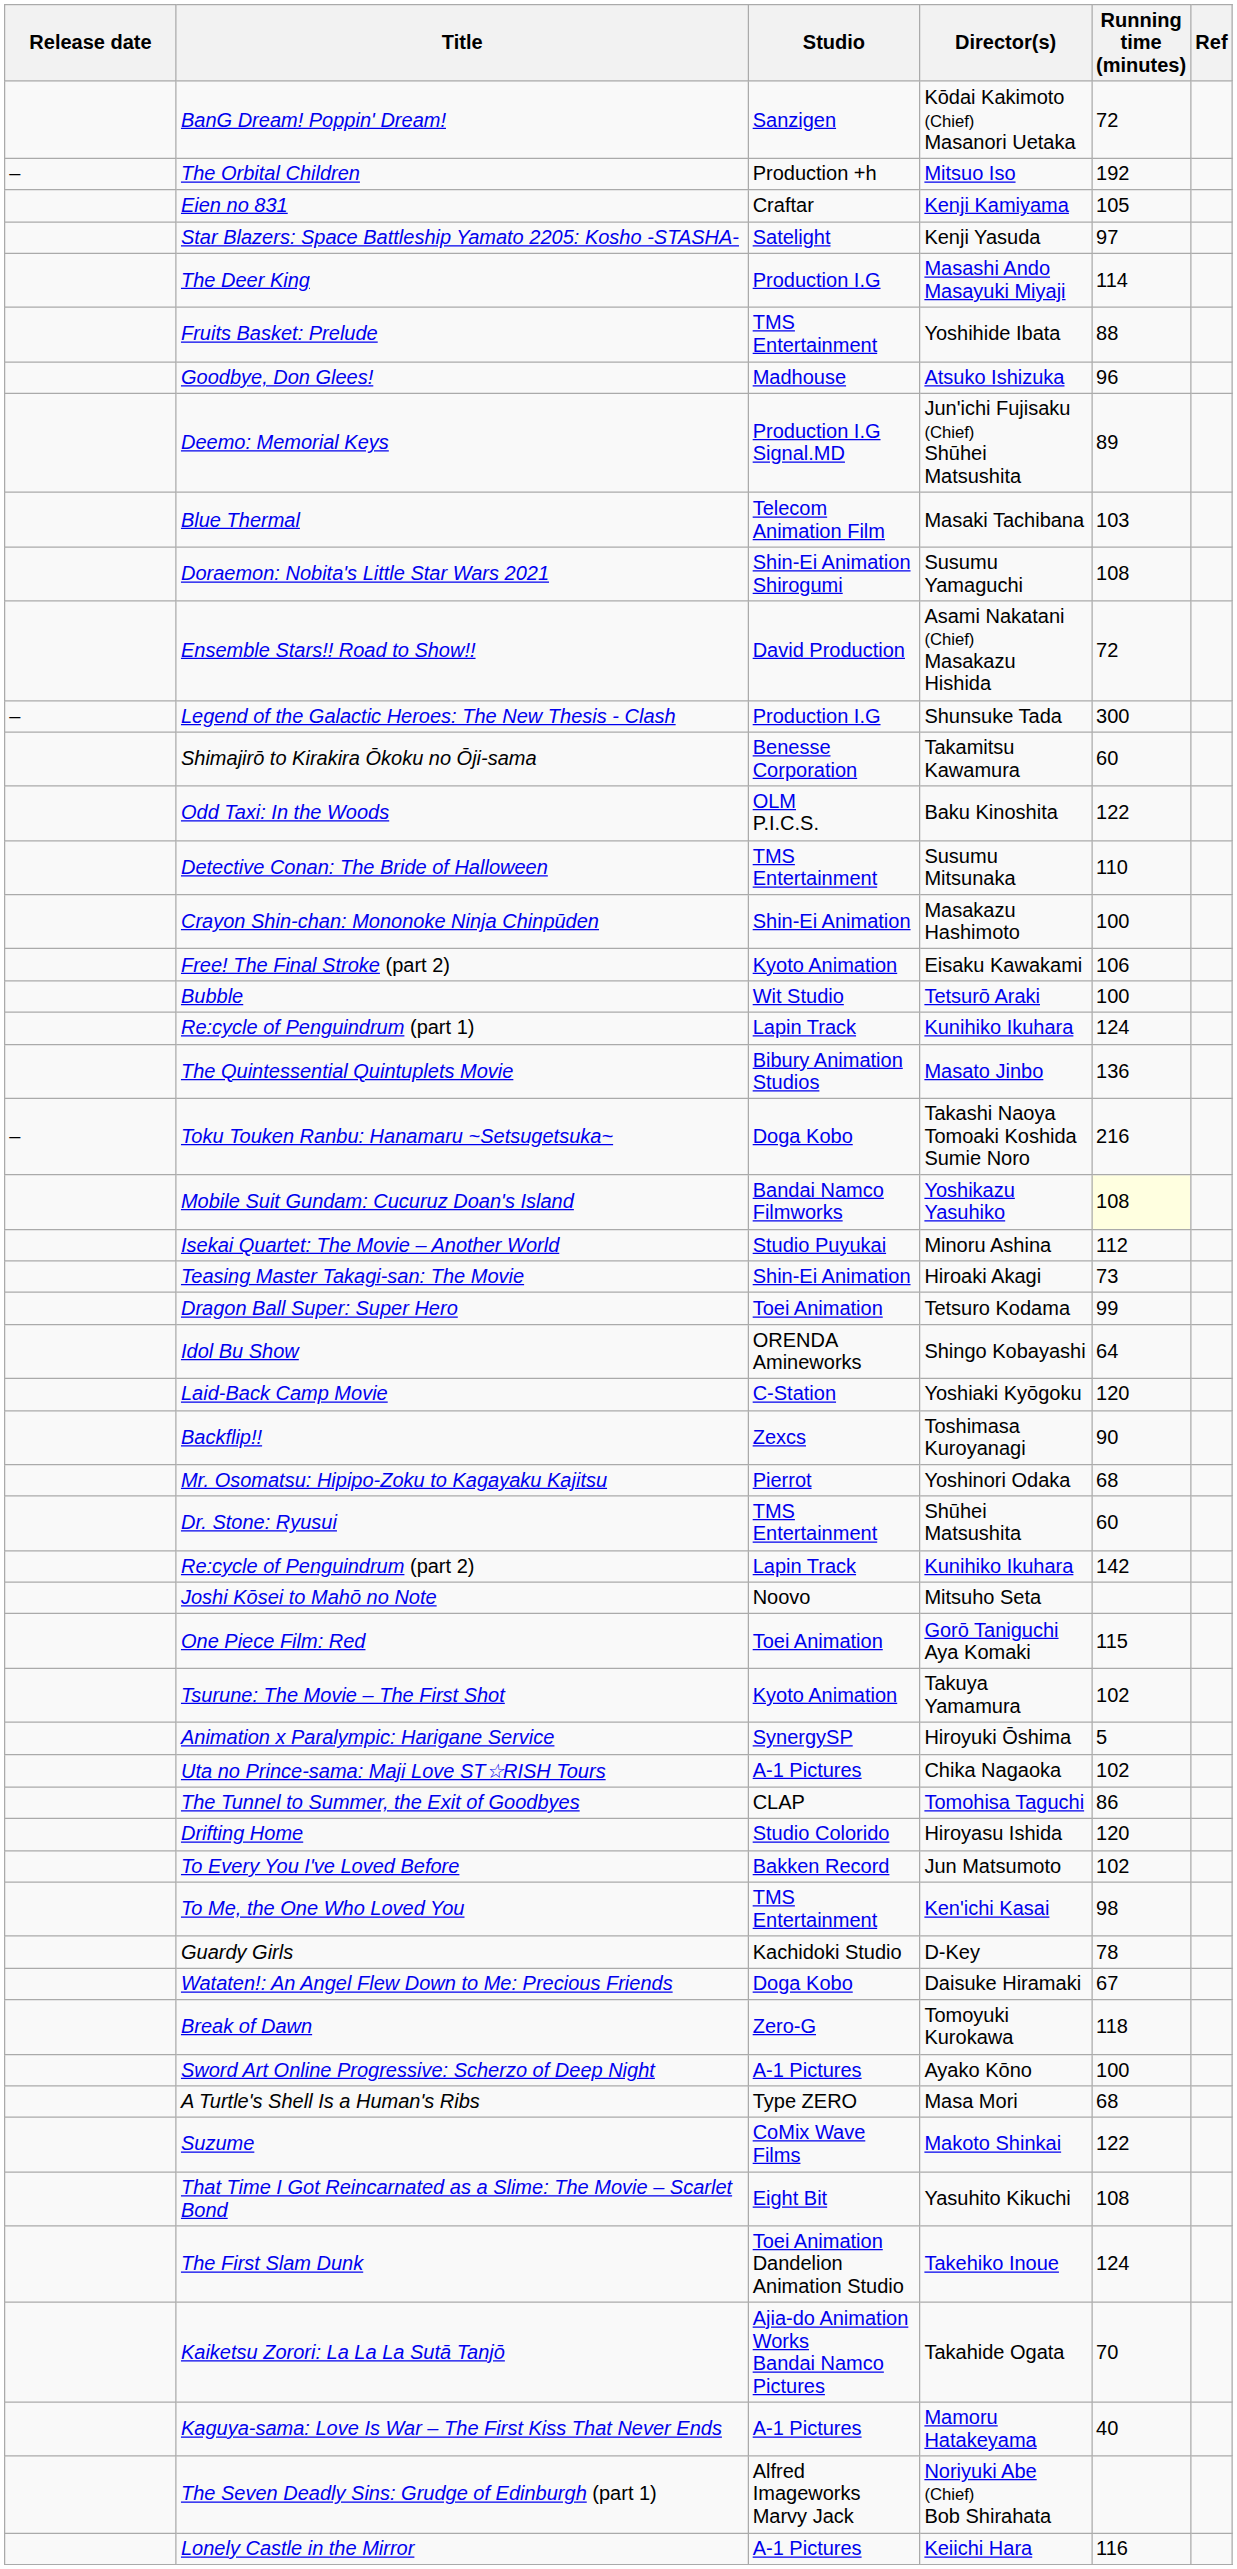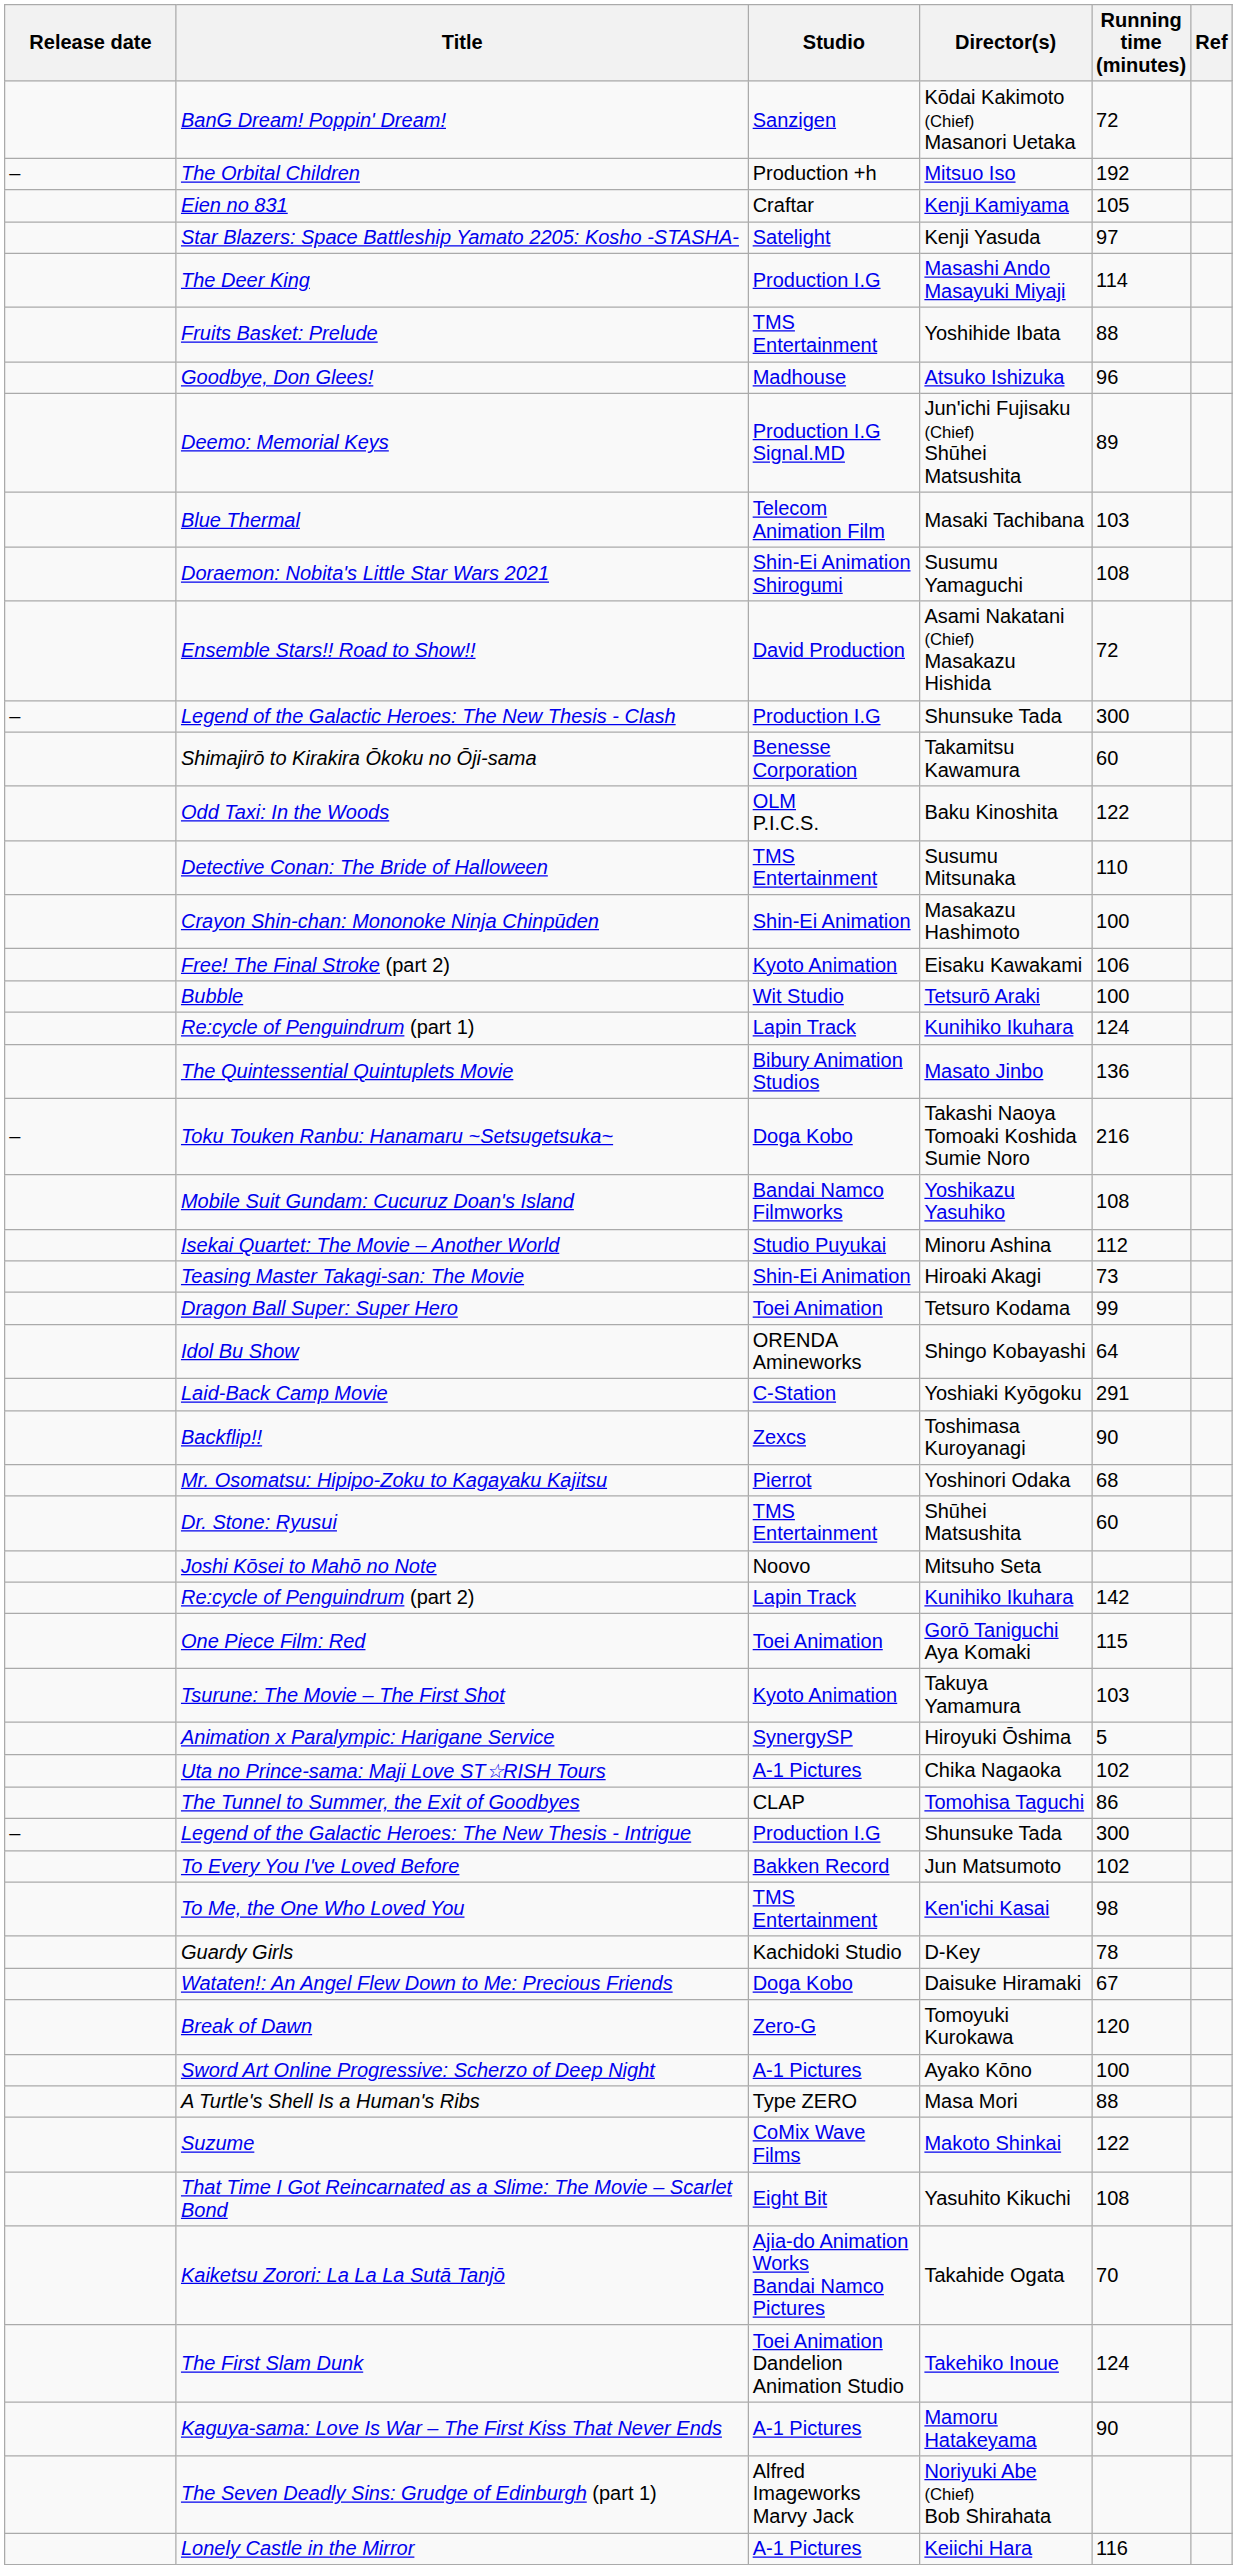 <table class="wikitable sortable" border="1">
 <tr>
 <th data-sort-type="text" width="130px">Release date</th>
 <th width="450px">Title</th>
 <th data-sort-type="text" width="130px">Studio</th>
 <th data-sort-type="text" width="130px">Director(s)</th>
 <th width="10px">Running time (minutes)</th>
 <th class="unsortable" width="5px">Ref</th>
 </tr>
 <tr>
 <td></td>
 <td><em><a href='#'>BanG Dream! Poppin' Dream!</a></em></td>
 <td><a href='#'>Sanzigen</a></td>
 <td>Kōdai Kakimoto <small>(Chief)</small><br>Masanori Uetaka</td>
 <td>72</td>
 <td></td>
 </tr>
 <tr>
 <td> – </td>
 <td><em><a href='#'>The Orbital Children</a></em></td>
 <td>Production +h</td>
 <td><a href='#'>Mitsuo Iso</a></td>
 <td>192</td>
 <td></td>
 </tr>
 <tr>
 <td></td>
 <td><em><a href='#'>Eien no 831</a></em></td>
 <td>Craftar</td>
 <td><a href='#'>Kenji Kamiyama</a></td>
 <td>105</td>
 <td></td>
 </tr>
 <tr>
 <td></td>
 <td><em><a href='#'>Star Blazers: Space Battleship Yamato 2205: Kosho -STASHA-</a></em></td>
 <td><a href='#'>Satelight</a></td>
 <td>Kenji Yasuda</td>
 <td>97</td>
 <td></td>
 </tr>
 <tr>
 <td></td>
 <td><em><a href='#'>The Deer King</a></em></td>
 <td><a href='#'>Production I.G</a></td>
 <td><a href='#'>Masashi Ando</a><br><a href='#'>Masayuki Miyaji</a></td>
 <td>114</td>
 <td></td>
 </tr>
 <tr>
 <td></td>
 <td><em><a href='#'>Fruits Basket: Prelude</a></em></td>
 <td><a href='#'>TMS Entertainment</a></td>
 <td>Yoshihide Ibata</td>
 <td>88</td>
 <td></td>
 </tr>
 <tr>
 <td></td>
 <td><em><a href='#'>Goodbye, Don Glees!</a></em></td>
 <td><a href='#'>Madhouse</a></td>
 <td><a href='#'>Atsuko Ishizuka</a></td>
 <td>96</td>
 <td></td>
 </tr>
 <tr>
 <td></td>
 <td><em><a href='#'>Deemo: Memorial Keys</a></em></td>
 <td><a href='#'>Production I.G</a><br><a href='#'>Signal.MD</a></td>
 <td>Jun'ichi Fujisaku <small>(Chief)</small><br>Shūhei Matsushita</td>
 <td>89</td>
 <td></td>
 </tr>
 <tr>
 <td></td>
 <td><em><a href='#'>Blue Thermal</a></em></td>
 <td><a href='#'>Telecom Animation Film</a></td>
 <td>Masaki Tachibana</td>
 <td>103</td>
 <td></td>
 </tr>
 <tr>
 <td></td>
 <td><em><a href='#'>Doraemon: Nobita's Little Star Wars 2021</a></em></td>
 <td><a href='#'>Shin-Ei Animation</a><br><a href='#'>Shirogumi</a></td>
 <td>Susumu Yamaguchi</td>
 <td>108</td>
 <td></td>
 </tr>
 <tr>
 <td></td>
 <td><em><a href='#'>Ensemble Stars!! Road to Show!!</a></em></td>
 <td><a href='#'>David Production</a></td>
 <td>Asami Nakatani <small>(Chief)</small><br>Masakazu Hishida</td>
 <td>72</td>
 <td></td>
 </tr>
 <tr>
 <td> – </td>
 <td><em><a href='#'>Legend of the Galactic Heroes: The New Thesis - Clash</a></em></td>
 <td><a href='#'>Production I.G</a></td>
 <td>Shunsuke Tada</td>
 <td>300</td>
 <td></td>
 </tr>
 <tr>
 <td></td>
 <td><em>Shimajirō to Kirakira Ōkoku no Ōji-sama</em></td>
 <td><a href='#'>Benesse Corporation</a></td>
 <td>Takamitsu Kawamura</td>
 <td>60</td>
 <td></td>
 </tr>
 <tr>
 <td></td>
 <td><em><a href='#'>Odd Taxi: In the Woods</a></em></td>
 <td><a href='#'>OLM</a><br>P.I.C.S.</td>
 <td>Baku Kinoshita</td>
 <td>122</td>
 <td></td>
 </tr>
 <tr>
 <td></td>
 <td><em><a href='#'>Detective Conan: The Bride of Halloween</a></em></td>
 <td><a href='#'>TMS Entertainment</a></td>
 <td>Susumu Mitsunaka</td>
 <td>110</td>
 <td></td>
 </tr>
 <tr>
 <td></td>
 <td><em><a href='#'>Crayon Shin-chan: Mononoke Ninja Chinpūden</a></em></td>
 <td><a href='#'>Shin-Ei Animation</a></td>
 <td>Masakazu Hashimoto</td>
 <td>100</td>
 <td></td>
 </tr>
 <tr>
 <td></td>
 <td><em><a href='#'>Free! The Final Stroke</a></em> (part 2)</td>
 <td><a href='#'>Kyoto Animation</a></td>
 <td>Eisaku Kawakami</td>
 <td>106</td>
 <td></td>
 </tr>
 <tr>
 <td></td>
 <td><em><a href='#'>Bubble</a></em></td>
 <td><a href='#'>Wit Studio</a></td>
 <td><a href='#'>Tetsurō Araki</a></td>
 <td>100</td>
 <td></td>
 </tr>
 <tr>
 <td></td>
 <td><em><a href='#'>Re:cycle of Penguindrum</a></em> (part 1)</td>
 <td><a href='#'>Lapin Track</a></td>
 <td><a href='#'>Kunihiko Ikuhara</a></td>
 <td>124</td>
 <td></td>
 </tr>
 <tr>
 <td></td>
 <td><em><a href='#'>The Quintessential Quintuplets Movie</a></em></td>
 <td><a href='#'>Bibury Animation Studios</a></td>
 <td><a href='#'>Masato Jinbo</a></td>
 <td>136</td>
 <td></td>
 </tr>
 <tr>
 <td> – </td>
 <td><em><a href='#'>Toku Touken Ranbu: Hanamaru ~Setsugetsuka~</a></em></td>
 <td><a href='#'>Doga Kobo</a></td>
 <td>Takashi Naoya<br>Tomoaki Koshida<br>Sumie Noro</td>
 <td>216</td>
 <td></td>
 </tr>
 <tr>
 <td></td>
 <td><em><a href='#'>Mobile Suit Gundam: Cucuruz Doan's Island</a></em></td>
 <td><a href='#'>Bandai Namco Filmworks</a></td>
 <td><a href='#'>Yoshikazu Yasuhiko</a></td>
-<td style="background: lightyellow;">108</td>
+<td>108</td>
 <td></td>
 </tr>
 <tr>
 <td></td>
 <td><em><a href='#'>Isekai Quartet: The Movie – Another World</a></em></td>
 <td><a href='#'>Studio Puyukai</a></td>
 <td>Minoru Ashina</td>
 <td>112</td>
 <td></td>
 </tr>
 <tr>
 <td></td>
 <td><em><a href='#'>Teasing Master Takagi-san: The Movie</a></em></td>
 <td><a href='#'>Shin-Ei Animation</a></td>
 <td>Hiroaki Akagi</td>
 <td>73</td>
 <td></td>
 </tr>
 <tr>
 <td></td>
 <td><em><a href='#'>Dragon Ball Super: Super Hero</a></em></td>
 <td><a href='#'>Toei Animation</a></td>
 <td>Tetsuro Kodama</td>
 <td>99</td>
 <td></td>
 </tr>
 <tr>
 <td></td>
 <td><em><a href='#'>Idol Bu Show</a></em></td>
 <td>ORENDA<br>Amineworks</td>
 <td>Shingo Kobayashi</td>
 <td>64</td>
 <td></td>
 </tr>
 <tr>
 <td></td>
 <td><em><a href='#'>Laid-Back Camp Movie</a></em></td>
 <td><a href='#'>C-Station</a></td>
 <td>Yoshiaki Kyōgoku</td>
-<td>120</td>
+<td>291</td>
 <td></td>
 </tr>
 <tr>
 <td></td>
 <td><em><a href='#'>Backflip!!</a></em></td>
 <td><a href='#'>Zexcs</a></td>
 <td>Toshimasa Kuroyanagi</td>
 <td>90</td>
 <td></td>
 </tr>
 <tr>
 <td></td>
 <td><em><a href='#'>Mr. Osomatsu: Hipipo-Zoku to Kagayaku Kajitsu</a></em></td>
 <td><a href='#'>Pierrot</a></td>
 <td>Yoshinori Odaka</td>
 <td>68</td>
 <td></td>
 </tr>
 <tr>
 <td></td>
 <td><em><a href='#'>Dr. Stone: Ryusui</a></em></td>
 <td><a href='#'>TMS Entertainment</a></td>
 <td>Shūhei Matsushita</td>
 <td>60</td>
 <td></td>
 </tr>
 <tr>
 <td></td>
+<td><em><a href='#'>Joshi Kōsei to Mahō no Note</a></em></td>
+<td>Noovo</td>
+<td>Mitsuho Seta</td>
+<td></td>
+<td></td>
+</tr>
+<tr>
+<td></td>
 <td><em><a href='#'>Re:cycle of Penguindrum</a></em> (part 2)</td>
 <td><a href='#'>Lapin Track</a></td>
 <td><a href='#'>Kunihiko Ikuhara</a></td>
 <td>142</td>
-<td></td>
-</tr>
-<tr>
-<td></td>
-<td><em><a href='#'>Joshi Kōsei to Mahō no Note</a></em></td>
-<td>Noovo</td>
-<td>Mitsuho Seta</td>
-<td></td>
 <td></td>
 </tr>
 <tr>
 <td></td>
 <td><em><a href='#'>One Piece Film: Red</a></em></td>
 <td><a href='#'>Toei Animation</a></td>
 <td><a href='#'>Gorō Taniguchi</a><br>Aya Komaki</td>
 <td>115</td>
 <td></td>
 </tr>
 <tr>
 <td></td>
 <td><em><a href='#'>Tsurune: The Movie – The First Shot</a></em></td>
 <td><a href='#'>Kyoto Animation</a></td>
 <td>Takuya Yamamura</td>
-<td>102</td>
+<td>103</td>
 <td></td>
 </tr>
 <tr>
 <td></td>
 <td><em><a href='#'>Animation x Paralympic: Harigane Service</a></em></td>
 <td><a href='#'>SynergySP</a></td>
 <td>Hiroyuki Ōshima</td>
 <td>5</td>
 <td></td>
 </tr>
 <tr>
 <td></td>
 <td><em><a href='#'>Uta no Prince-sama: Maji Love ST☆RISH Tours</a></em></td>
 <td><a href='#'>A-1 Pictures</a></td>
 <td>Chika Nagaoka</td>
 <td>102</td>
 <td></td>
 </tr>
 <tr>
 <td></td>
 <td><em><a href='#'>The Tunnel to Summer, the Exit of Goodbyes</a></em></td>
 <td>CLAP</td>
 <td><a href='#'>Tomohisa Taguchi</a></td>
 <td>86</td>
 <td></td>
 </tr>
 <tr>
-<td></td>
-<td><em><a href='#'>Drifting Home</a></em></td>
-<td><a href='#'>Studio Colorido</a></td>
-<td>Hiroyasu Ishida</td>
-<td>120</td>
+<td> – </td>
+<td><em><a href='#'>Legend of the Galactic Heroes: The New Thesis - Intrigue</a></em></td>
+<td><a href='#'>Production I.G</a></td>
+<td>Shunsuke Tada</td>
+<td>300</td>
 <td></td>
 </tr>
 <tr>
 <td></td>
 <td><em><a href='#'>To Every You I've Loved Before</a></em></td>
 <td><a href='#'>Bakken Record</a></td>
 <td>Jun Matsumoto</td>
 <td>102</td>
 <td></td>
 </tr>
 <tr>
 <td></td>
 <td><em><a href='#'>To Me, the One Who Loved You</a></em></td>
 <td><a href='#'>TMS Entertainment</a></td>
 <td><a href='#'>Ken'ichi Kasai</a></td>
 <td>98</td>
 <td></td>
 </tr>
 <tr>
 <td></td>
 <td><em>Guardy Girls</em></td>
 <td>Kachidoki Studio</td>
 <td>D-Key</td>
 <td>78</td>
 <td></td>
 </tr>
 <tr>
 <td></td>
 <td><em><a href='#'>Wataten!: An Angel Flew Down to Me: Precious Friends</a></em></td>
 <td><a href='#'>Doga Kobo</a></td>
 <td>Daisuke Hiramaki</td>
 <td>67</td>
 <td></td>
 </tr>
 <tr>
 <td></td>
 <td><em><a href='#'>Break of Dawn</a></em></td>
 <td><a href='#'>Zero-G</a></td>
 <td>Tomoyuki Kurokawa</td>
-<td>118</td>
+<td>120</td>
 <td></td>
 </tr>
 <tr>
 <td></td>
 <td><em><a href='#'>Sword Art Online Progressive: Scherzo of Deep Night</a></em></td>
 <td><a href='#'>A-1 Pictures</a></td>
 <td>Ayako Kōno</td>
 <td>100</td>
 <td></td>
 </tr>
 <tr>
 <td></td>
 <td><em>A Turtle's Shell Is a Human's Ribs</em></td>
 <td>Type ZERO</td>
 <td>Masa Mori</td>
-<td>68</td>
+<td>88</td>
 <td></td>
 </tr>
 <tr>
 <td></td>
 <td><em><a href='#'>Suzume</a></em></td>
 <td><a href='#'>CoMix Wave Films</a></td>
 <td><a href='#'>Makoto Shinkai</a></td>
 <td>122</td>
 <td></td>
 </tr>
 <tr>
 <td></td>
 <td><em><a href='#'>That Time I Got Reincarnated as a Slime: The Movie – Scarlet Bond</a></em></td>
 <td><a href='#'>Eight Bit</a></td>
 <td>Yasuhito Kikuchi</td>
 <td>108</td>
 <td></td>
 </tr>
 <tr>
 <td></td>
+<td><em><a href='#'>Kaiketsu Zorori: La La La Sutā Tanjō</a></em></td>
+<td><a href='#'>Ajia-do Animation Works</a><br><a href='#'>Bandai Namco Pictures</a></td>
+<td>Takahide Ogata</td>
+<td>70</td>
+<td></td>
+</tr>
+<tr>
+<td></td>
 <td><em><a href='#'>The First Slam Dunk</a></em></td>
 <td><a href='#'>Toei Animation</a><br>Dandelion Animation Studio</td>
 <td><a href='#'>Takehiko Inoue</a></td>
 <td>124</td>
 <td></td>
 </tr>
 <tr>
 <td></td>
-<td><em><a href='#'>Kaiketsu Zorori: La La La Sutā Tanjō</a></em></td>
-<td><a href='#'>Ajia-do Animation Works</a><br><a href='#'>Bandai Namco Pictures</a></td>
-<td>Takahide Ogata</td>
-<td>70</td>
-<td></td>
-</tr>
-<tr>
-<td></td>
 <td><em><a href='#'>Kaguya-sama: Love Is War – The First Kiss That Never Ends</a></em></td>
 <td><a href='#'>A-1 Pictures</a></td>
 <td><a href='#'>Mamoru Hatakeyama</a></td>
-<td>40</td>
+<td>90</td>
 <td></td>
 </tr>
 <tr>
 <td></td>
 <td><em><a href='#'>The Seven Deadly Sins: Grudge of Edinburgh</a></em> (part 1)</td>
 <td>Alfred Imageworks<br>Marvy Jack</td>
 <td><a href='#'>Noriyuki Abe</a> <small>(Chief)</small><br>Bob Shirahata</td>
 <td></td>
 <td></td>
 </tr>
 <tr>
 <td></td>
 <td><em><a href='#'>Lonely Castle in the Mirror</a></em></td>
 <td><a href='#'>A-1 Pictures</a></td>
 <td><a href='#'>Keiichi Hara</a></td>
 <td>116</td>
 <td></td>
 </tr>
 <tr>
 </tr>
 </table>
